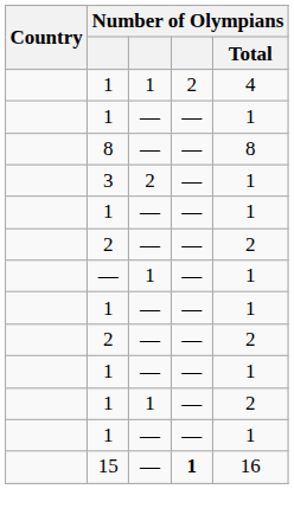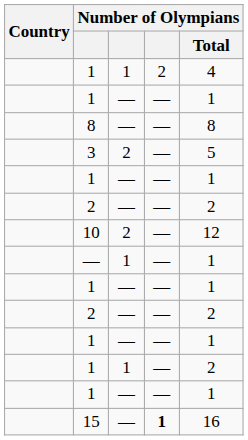 <table class="wikitable sortable" style="text-align:center">
 <tr>
 <th rowspan="2">Country</th>
 <th colspan="4">Number of Olympians</th>
 </tr>
 <tr>
 <th></th>
 <th></th>
 <th></th>
 <th>Total</th>
 </tr>
 <tr>
 <td style="text-align:left"></td>
 <td>1</td>
 <td>1</td>
 <td>2</td>
 <td>4</td>
 </tr>
 <tr>
 <td style="text-align:left"></td>
 <td>1</td>
 <td>—</td>
 <td>—</td>
 <td>1</td>
 </tr>
 <tr>
 <td style="text-align:left"></td>
 <td>8</td>
 <td>—</td>
 <td>—</td>
 <td>8</td>
 </tr>
 <tr>
 <td style="text-align:left"></td>
 <td>3</td>
 <td>2</td>
 <td>—</td>
-<td>1</td>
+<td>5</td>
 </tr>
 <tr>
 <td style="text-align:left"></td>
 <td>1</td>
 <td>—</td>
 <td>—</td>
 <td>1</td>
 </tr>
 <tr>
 <td style="text-align:left"></td>
 <td>2</td>
 <td>—</td>
 <td>—</td>
 <td>2</td>
+</tr>
+<tr>
+<td style="text-align:left"></td>
+<td>10</td>
+<td>2</td>
+<td>—</td>
+<td>12</td>
 </tr>
 <tr>
 <td style="text-align:left"></td>
 <td>—</td>
 <td>1</td>
 <td>—</td>
 <td>1</td>
 </tr>
 <tr>
 <td style="text-align:left"></td>
 <td>1</td>
 <td>—</td>
 <td>—</td>
 <td>1</td>
 </tr>
 <tr>
 <td style="text-align:left"></td>
 <td>2</td>
 <td>—</td>
 <td>—</td>
 <td>2</td>
 </tr>
 <tr>
 <td style="text-align:left"></td>
 <td>1</td>
 <td>—</td>
 <td>—</td>
 <td>1</td>
 </tr>
 <tr>
 <td style="text-align:left"></td>
 <td>1</td>
 <td>1</td>
 <td>—</td>
 <td>2</td>
 </tr>
 <tr>
 <td style="text-align:left"></td>
 <td>1</td>
 <td>—</td>
 <td>—</td>
 <td>1</td>
 </tr>
 <tr>
 <td style="text-align:left"></td>
 <td>15</td>
 <td>—</td>
 <td><strong>1</strong></td>
 <td>16</td>
 </tr>
 </table>
